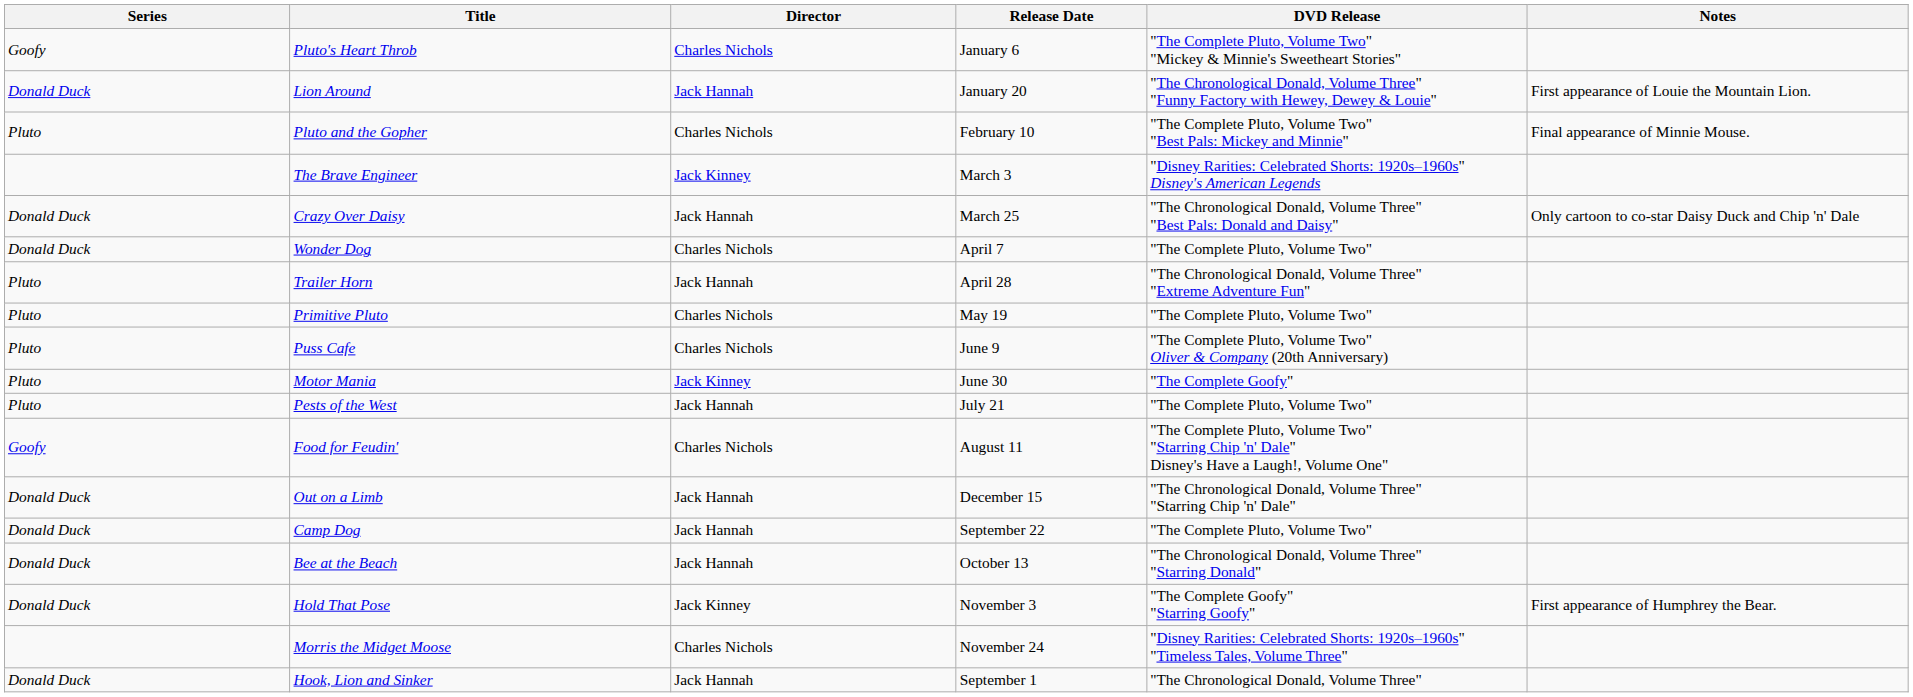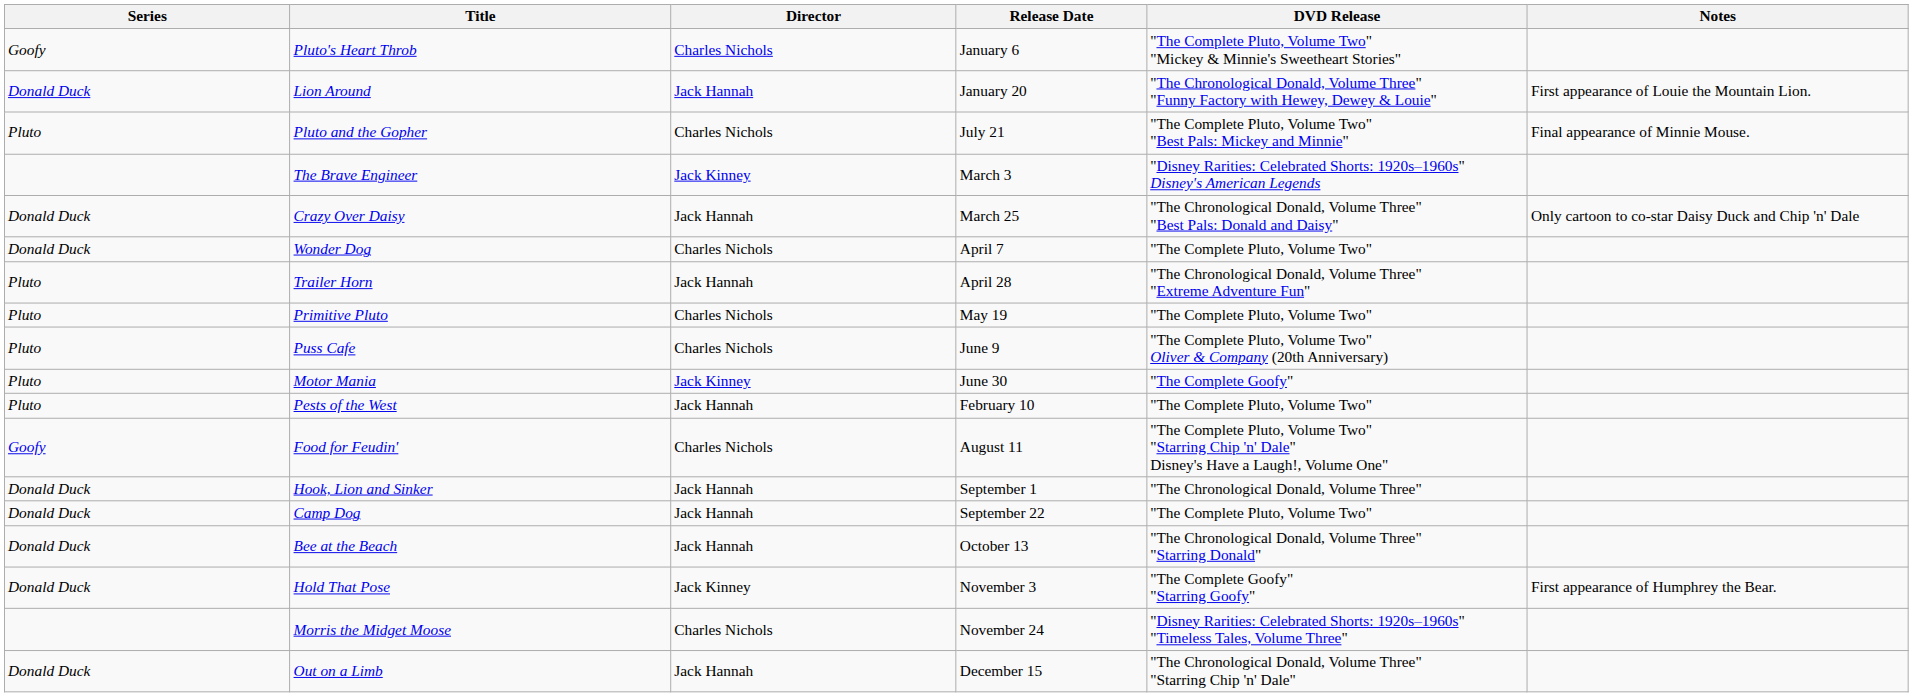 <table class="wikitable" style="width:100%;">
 <tr>
 <th style="width:15%;">Series</th>
 <th style="width:20%;">Title</th>
 <th style="width:15%;">Director</th>
 <th style="width:10%;">Release Date</th>
 <th style="width:20%;">DVD Release</th>
 <th style="width:20%;">Notes</th>
 </tr>
 <tr>
 <td><em>Goofy</em></td>
 <td><em><a href='#'>Pluto's Heart Throb</a></em></td>
 <td><a href='#'>Charles Nichols</a></td>
 <td>January 6</td>
 <td>"<a href='#'>The Complete Pluto, Volume Two</a>" <br>"Mickey & Minnie's Sweetheart Stories"</td>
 <td></td>
 </tr>
 <tr>
 <td><em><a href='#'>Donald Duck</a></em></td>
 <td><em><a href='#'>Lion Around</a></em></td>
 <td><a href='#'>Jack Hannah</a></td>
 <td>January 20</td>
 <td>"<a href='#'>The Chronological Donald, Volume Three</a>" <br>"<a href='#'>Funny Factory with Hewey, Dewey & Louie</a>"</td>
 <td>First appearance of Louie the Mountain Lion.</td>
 </tr>
 <tr>
 <td><em>Pluto</em></td>
 <td><em><a href='#'>Pluto and the Gopher</a></em></td>
 <td>Charles Nichols</td>
-<td>February 10</td>
+<td>July 21</td>
 <td>"The Complete Pluto, Volume Two" <br>"<a href='#'>Best Pals: Mickey and Minnie</a>"</td>
 <td>Final appearance of Minnie Mouse.</td>
 </tr>
 <tr>
 <td></td>
 <td><em><a href='#'>The Brave Engineer</a></em></td>
 <td><a href='#'>Jack Kinney</a></td>
 <td>March 3</td>
 <td>"<a href='#'>Disney Rarities: Celebrated Shorts: 1920s–1960s</a>" <br><em><a href='#'>Disney's American Legends</a></em></td>
 <td></td>
 </tr>
 <tr>
 <td><em>Donald Duck</em></td>
 <td><em><a href='#'>Crazy Over Daisy</a></em></td>
 <td>Jack Hannah</td>
 <td>March 25</td>
 <td>"The Chronological Donald, Volume Three" <br>"<a href='#'>Best Pals: Donald and Daisy</a>"</td>
 <td>Only cartoon to co-star Daisy Duck and Chip 'n' Dale</td>
 </tr>
 <tr>
 <td><em>Donald Duck</em></td>
 <td><em><a href='#'>Wonder Dog</a></em></td>
 <td>Charles Nichols</td>
 <td>April 7</td>
 <td>"The Complete Pluto, Volume Two"</td>
 <td></td>
 </tr>
 <tr>
 <td><em>Pluto</em></td>
 <td><em><a href='#'>Trailer Horn</a></em></td>
 <td>Jack Hannah</td>
 <td>April 28</td>
 <td>"The Chronological Donald, Volume Three" <br>"<a href='#'>Extreme Adventure Fun</a>"</td>
 <td></td>
 </tr>
 <tr>
 <td><em>Pluto</em></td>
 <td><em><a href='#'>Primitive Pluto</a></em></td>
 <td>Charles Nichols</td>
 <td>May 19</td>
 <td>"The Complete Pluto, Volume Two"</td>
 <td></td>
 </tr>
 <tr>
 <td><em>Pluto</em></td>
 <td><em><a href='#'>Puss Cafe</a></em></td>
 <td>Charles Nichols</td>
 <td>June 9</td>
 <td>"The Complete Pluto, Volume Two" <br><em><a href='#'>Oliver & Company</a></em> (20th Anniversary)</td>
 <td></td>
 </tr>
 <tr>
 <td><em>Pluto</em></td>
 <td><em><a href='#'>Motor Mania</a></em></td>
 <td><a href='#'>Jack Kinney</a></td>
 <td>June 30</td>
 <td>"<a href='#'>The Complete Goofy</a>"</td>
 <td></td>
 </tr>
 <tr>
 <td><em>Pluto</em></td>
 <td><em><a href='#'>Pests of the West</a></em></td>
 <td>Jack Hannah</td>
-<td>July 21</td>
+<td>February 10</td>
 <td>"The Complete Pluto, Volume Two"</td>
 <td></td>
 </tr>
 <tr>
 <td><em><a href='#'>Goofy</a></em></td>
 <td><em><a href='#'>Food for Feudin'</a></em></td>
 <td>Charles Nichols</td>
 <td>August 11</td>
 <td>"The Complete Pluto, Volume Two" <br>"<a href='#'>Starring Chip 'n' Dale</a>" <br>Disney's Have a Laugh!, Volume One"</td>
 <td></td>
 </tr>
 <tr>
 <td><em>Donald Duck</em></td>
-<td><em><a href='#'>Out on a Limb</a></em></td>
+<td><em><a href='#'>Hook, Lion and Sinker</a></em></td>
 <td>Jack Hannah</td>
-<td>December 15</td>
-<td>"The Chronological Donald, Volume Three" <br>"Starring Chip 'n' Dale"</td>
+<td>September 1</td>
+<td>"The Chronological Donald, Volume Three"</td>
 <td></td>
 </tr>
 <tr>
 <td><em>Donald Duck</em></td>
 <td><em><a href='#'>Camp Dog</a></em></td>
 <td>Jack Hannah</td>
 <td>September 22</td>
 <td>"The Complete Pluto, Volume Two"</td>
 <td></td>
 </tr>
 <tr>
 <td><em>Donald Duck</em></td>
 <td><em><a href='#'>Bee at the Beach</a></em></td>
 <td>Jack Hannah</td>
 <td>October 13</td>
 <td>"The Chronological Donald, Volume Three" <br>"<a href='#'>Starring Donald</a>"</td>
 <td></td>
 </tr>
 <tr>
 <td><em>Donald Duck</em></td>
 <td><em><a href='#'>Hold That Pose</a></em></td>
 <td>Jack Kinney</td>
 <td>November 3</td>
 <td>"The Complete Goofy" <br>"<a href='#'>Starring Goofy</a>"</td>
 <td>First appearance of Humphrey the Bear.</td>
 </tr>
 <tr>
 <td></td>
 <td><em><a href='#'>Morris the Midget Moose</a></em></td>
 <td>Charles Nichols</td>
 <td>November 24</td>
 <td>"<a href='#'>Disney Rarities: Celebrated Shorts: 1920s–1960s</a>" <br>"<a href='#'>Timeless Tales, Volume Three</a>"</td>
 <td></td>
 </tr>
 <tr>
 <td><em>Donald Duck</em></td>
-<td><em><a href='#'>Hook, Lion and Sinker</a></em></td>
+<td><em><a href='#'>Out on a Limb</a></em></td>
 <td>Jack Hannah</td>
-<td>September 1</td>
-<td>"The Chronological Donald, Volume Three"</td>
+<td>December 15</td>
+<td>"The Chronological Donald, Volume Three" <br>"Starring Chip 'n' Dale"</td>
 <td></td>
 </tr>
 </table>
